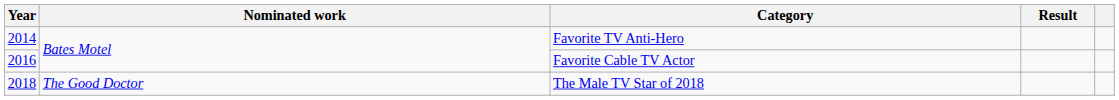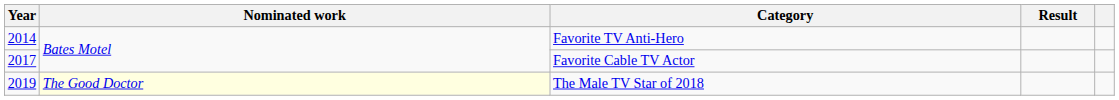 <table class="wikitable">
 <tr>
 <th scope="col" style="width:1em;">Year</th>
 <th scope="col" style="width:39em;">Nominated work</th>
 <th scope="col" style="width:36em;">Category</th>
 <th scope="col" style="width:5em;">Result</th>
 <th scope="col" style="width:1em;"></th>
 </tr>
 <tr>
 <td><a href='#'>2014</a></td>
 <td rowspan="2"><em><a href='#'>Bates Motel</a></em></td>
 <td><a href='#'>Favorite TV Anti-Hero</a></td>
 <td></td>
 <td></td>
 </tr>
 <tr>
-<td><a href='#'>2016</a></td>
+<td><a href='#'>2017</a></td>
 <td><a href='#'>Favorite Cable TV Actor</a></td>
 <td></td>
 <td></td>
 </tr>
 <tr>
-<td><a href='#'>2018</a></td>
-<td><em><a href='#'>The Good Doctor</a></em></td>
+<td><a href='#'>2019</a></td>
+<td style="background: lightyellow;"><em><a href='#'>The Good Doctor</a></em></td>
 <td><a href='#'>The Male TV Star of 2018</a></td>
 <td></td>
 <td></td>
 </tr>
 </table>
